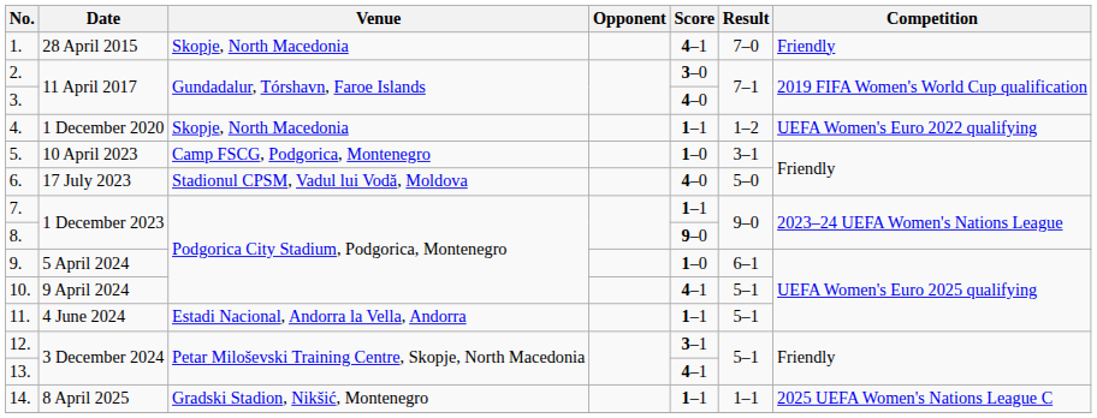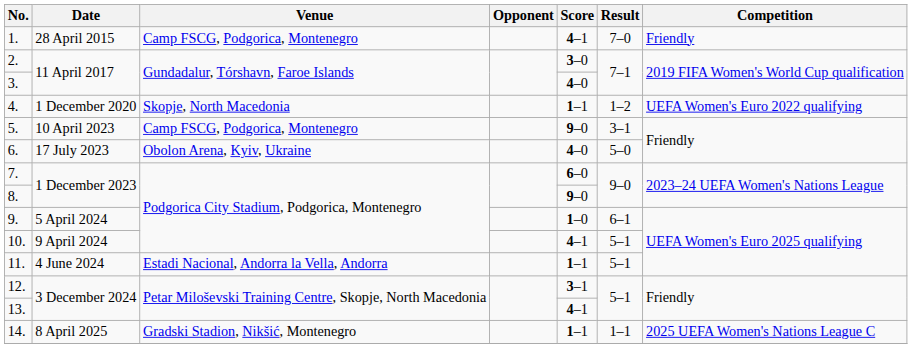 <table class="wikitable">
 <tr>
 <th>No.</th>
 <th>Date</th>
 <th>Venue</th>
 <th>Opponent</th>
 <th>Score</th>
 <th>Result</th>
 <th>Competition</th>
 </tr>
 <tr>
 <td>1.</td>
 <td>28 April 2015</td>
-<td><a href='#'>Skopje</a>, <a href='#'>North Macedonia</a></td>
+<td><a href='#'>Camp FSCG</a>, <a href='#'>Podgorica</a>, <a href='#'>Montenegro</a></td>
 <td></td>
 <td align=center><strong>4</strong>–1</td>
 <td align=center>7–0</td>
 <td><a href='#'>Friendly</a></td>
 </tr>
 <tr>
 <td>2.</td>
 <td rowspan=2>11 April 2017</td>
 <td rowspan=2><a href='#'>Gundadalur</a>, <a href='#'>Tórshavn</a>, <a href='#'>Faroe Islands</a></td>
 <td rowspan=2></td>
 <td align=center><strong>3</strong>–0</td>
 <td rowspan=2 align=center>7–1</td>
 <td rowspan=2><a href='#'>2019 FIFA Women's World Cup qualification</a></td>
 </tr>
 <tr>
 <td>3.</td>
 <td align=center><strong>4</strong>–0</td>
 </tr>
 <tr>
 <td>4.</td>
 <td>1 December 2020</td>
 <td><a href='#'>Skopje</a>, <a href='#'>North Macedonia</a></td>
 <td></td>
 <td align=center><strong>1</strong>–1</td>
 <td align=center>1–2</td>
 <td><a href='#'>UEFA Women's Euro 2022 qualifying</a></td>
 </tr>
 <tr>
 <td>5.</td>
 <td>10 April 2023</td>
 <td><a href='#'>Camp FSCG</a>, <a href='#'>Podgorica</a>, <a href='#'>Montenegro</a></td>
 <td></td>
-<td align=center><strong>1</strong>–0</td>
+<td align=center><strong>9</strong>–0</td>
 <td align=center>3–1</td>
 <td rowspan=2>Friendly</td>
 </tr>
 <tr>
 <td>6.</td>
 <td>17 July 2023</td>
-<td><a href='#'>Stadionul CPSM</a>, <a href='#'>Vadul lui Vodă</a>, <a href='#'>Moldova</a></td>
+<td><a href='#'>Obolon Arena</a>, <a href='#'>Kyiv</a>, <a href='#'>Ukraine</a></td>
 <td></td>
 <td align=center><strong>4</strong>–0</td>
 <td align=center>5–0</td>
 </tr>
 <tr>
 <td>7.</td>
 <td rowspan=2>1 December 2023</td>
 <td rowspan=4><a href='#'>Podgorica City Stadium</a>, Podgorica, Montenegro</td>
 <td rowspan=2></td>
-<td align=center><strong>1</strong>–1</td>
+<td align=center><strong>6</strong>–0</td>
 <td rowspan=2 align=center>9–0</td>
 <td rowspan=2><a href='#'>2023–24 UEFA Women's Nations League</a></td>
 </tr>
 <tr>
 <td>8.</td>
 <td align=center><strong>9</strong>–0</td>
 </tr>
 <tr>
 <td>9.</td>
 <td>5 April 2024</td>
 <td></td>
 <td align=center><strong>1</strong>–0</td>
 <td align=center>6–1</td>
 <td rowspan=3><a href='#'>UEFA Women's Euro 2025 qualifying</a></td>
 </tr>
 <tr>
 <td>10.</td>
 <td>9 April 2024</td>
 <td></td>
 <td align=center><strong>4</strong>–1</td>
 <td align=center>5–1</td>
 </tr>
 <tr>
 <td>11.</td>
 <td>4 June 2024</td>
 <td><a href='#'>Estadi Nacional</a>, <a href='#'>Andorra la Vella</a>, <a href='#'>Andorra</a></td>
 <td></td>
 <td align=center><strong>1</strong>–1</td>
 <td align=center>5–1</td>
 </tr>
 <tr>
 <td>12.</td>
 <td rowspan=2>3 December 2024</td>
 <td rowspan=2><a href='#'>Petar Miloševski Training Centre</a>, Skopje, North Macedonia</td>
 <td rowspan=2></td>
 <td align=center><strong>3</strong>–1</td>
 <td rowspan=2 align=center>5–1</td>
 <td rowspan=2>Friendly</td>
 </tr>
 <tr>
 <td>13.</td>
 <td align=center><strong>4</strong>–1</td>
 </tr>
 <tr>
 <td>14.</td>
 <td>8 April 2025</td>
 <td><a href='#'>Gradski Stadion</a>, <a href='#'>Nikšić</a>, Montenegro</td>
 <td></td>
 <td align=center><strong>1</strong>–1</td>
 <td align=center>1–1</td>
 <td><a href='#'>2025 UEFA Women's Nations League C</a></td>
 </tr>
 <tr>
 </tr>
 </table>
